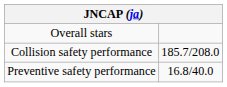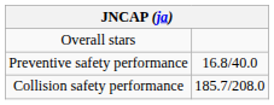 <table class="wikitable"style="text-align:center">
 <tr>
 <th colspan="2">JNCAP <em>(<a href='#'>ja</a>)</em></th>
 </tr>
 <tr>
 <td>Overall stars</td>
 <td></td>
 </tr>
 <tr>
+<td>Preventive safety performance</td>
+<td>16.8/40.0</td>
+</tr>
+<tr>
 <td>Collision safety performance</td>
 <td>185.7/208.0</td>
 </tr>
-<tr>
-<td>Preventive safety performance</td>
-<td>16.8/40.0</td>
-</tr>
 </table>
